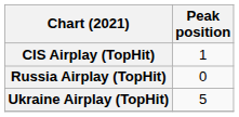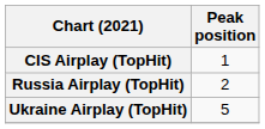 <table class="wikitable plainrowheaders sortable" style="text-align:center">
 <tr>
 <th scope="col">Chart (2021)</th>
 <th scope="col">Peak<br>position</th>
 </tr>
 <tr>
 <th scope="row">CIS Airplay (TopHit)</th>
 <td>1</td>
 </tr>
 <tr>
 <th scope="row">Russia Airplay (TopHit)</th>
-<td>0</td>
+<td>2</td>
 </tr>
 <tr>
 <th scope="row">Ukraine Airplay (TopHit)</th>
 <td>5</td>
 </tr>
 <tr>
 </tr>
 </table>
